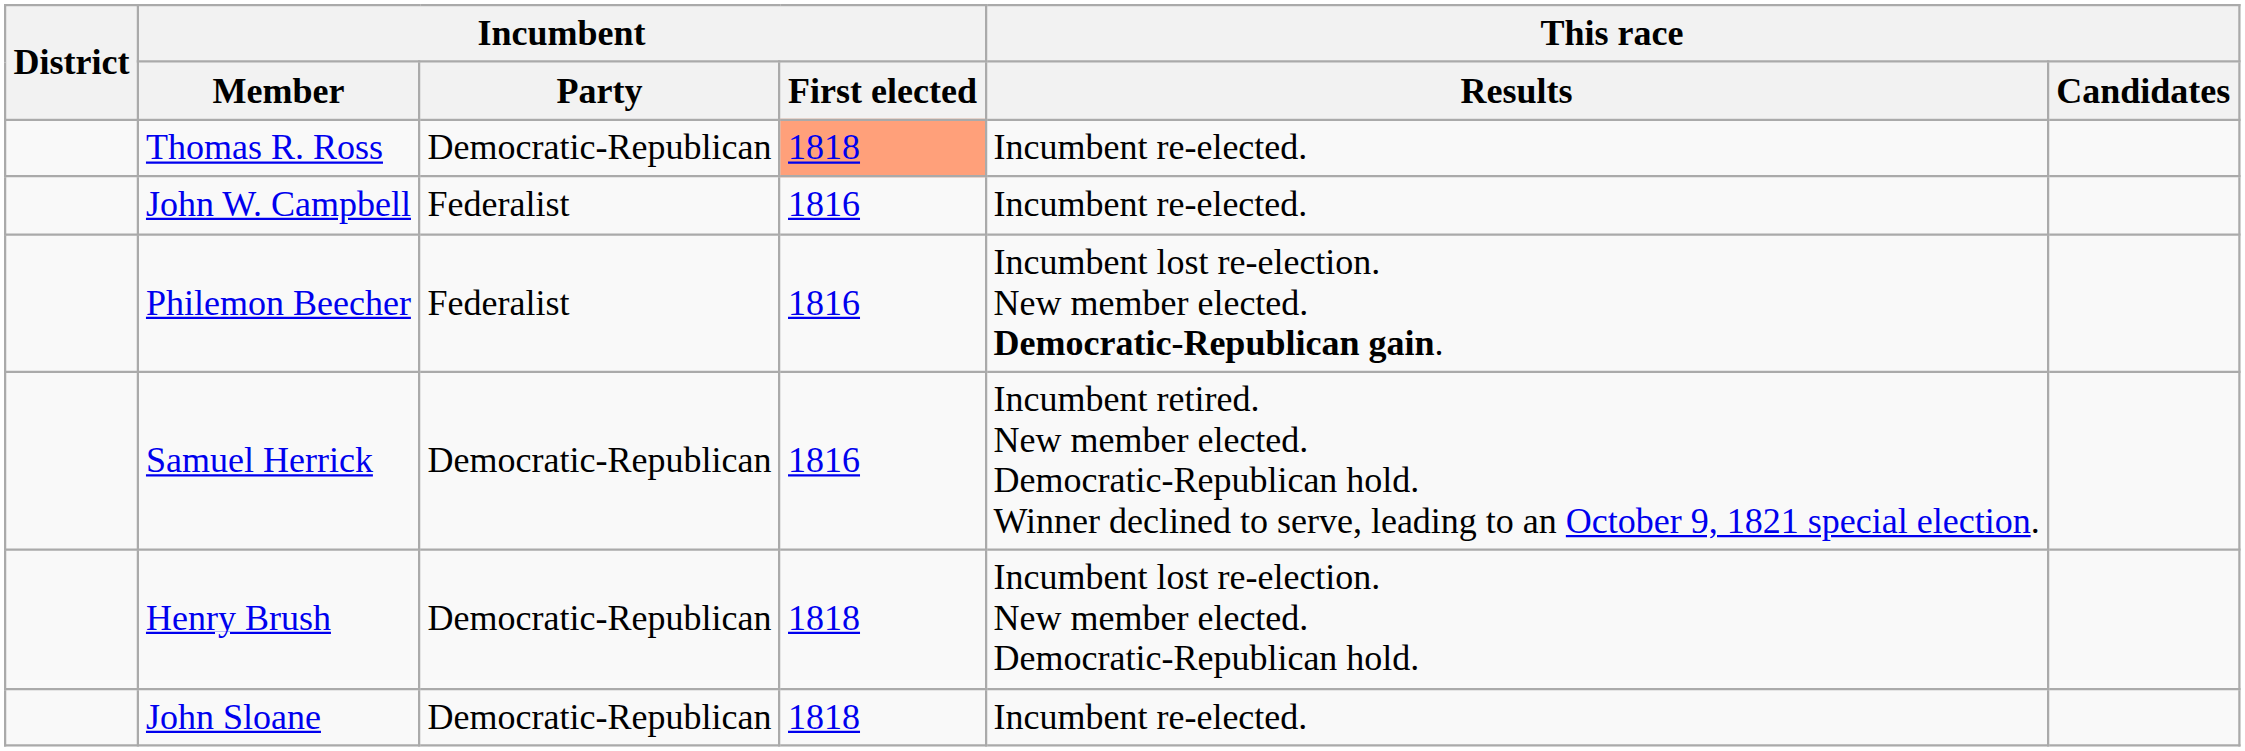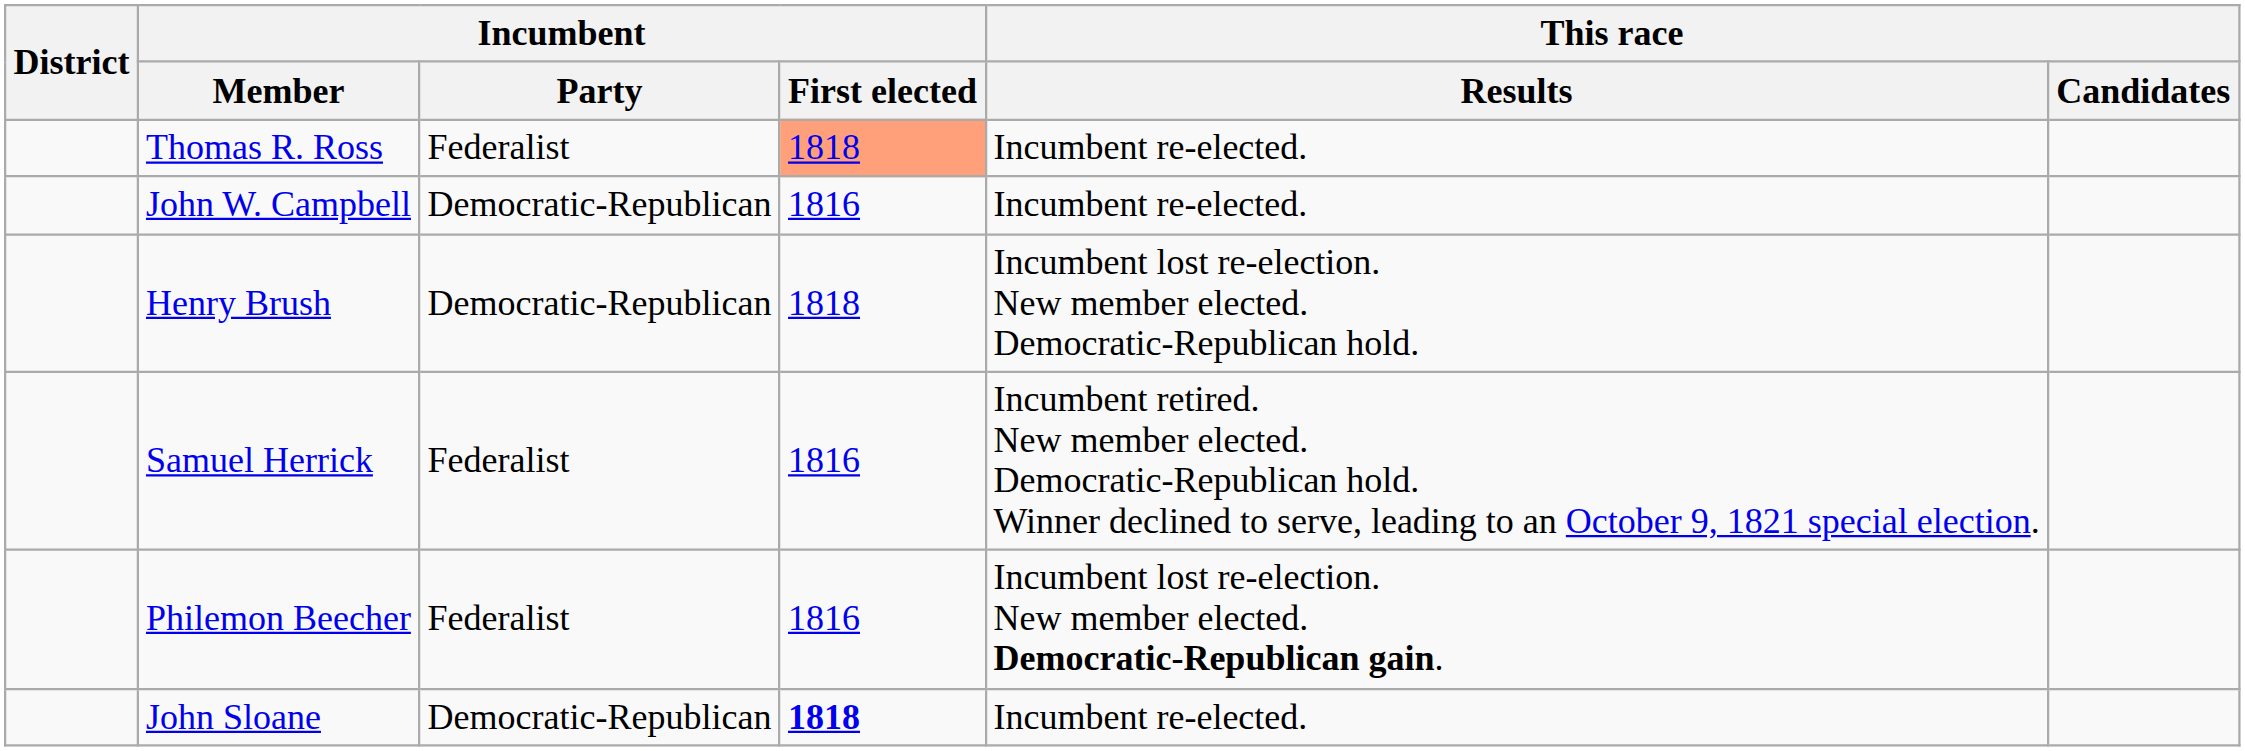 <table class=wikitable>
 <tr>
 <th rowspan=2>District</th>
 <th colspan=3>Incumbent</th>
 <th colspan=2>This race</th>
 </tr>
 <tr>
 <th>Member</th>
 <th>Party</th>
 <th>First elected</th>
 <th>Results</th>
 <th>Candidates</th>
 </tr>
 <tr>
 <td></td>
 <td><a href='#'>Thomas R. Ross</a></td>
-<td>Democratic-Republican</td>
+<td>Federalist</td>
 <td style="background: lightsalmon;"><a href='#'>1818</a></td>
 <td>Incumbent re-elected.</td>
 <td nowrap></td>
 </tr>
 <tr>
 <td></td>
 <td><a href='#'>John W. Campbell</a></td>
+<td>Democratic-Republican</td>
+<td><a href='#'>1816</a></td>
+<td>Incumbent re-elected.</td>
+<td nowrap></td>
+</tr>
+<tr>
+<td></td>
+<td><a href='#'>Henry Brush</a></td>
+<td>Democratic-Republican</td>
+<td><a href='#'>1818</a></td>
+<td>Incumbent lost re-election.<br>New member elected.<br>Democratic-Republican hold.</td>
+<td nowrap></td>
+</tr>
+<tr>
+<td></td>
+<td><a href='#'>Samuel Herrick</a></td>
 <td>Federalist</td>
 <td><a href='#'>1816</a></td>
-<td>Incumbent re-elected.</td>
+<td>Incumbent retired.<br>New member elected.<br>Democratic-Republican hold.<br>Winner declined to serve, leading to an <a href='#'>October 9, 1821 special election</a>.</td>
 <td nowrap></td>
 </tr>
 <tr>
 <td></td>
 <td><a href='#'>Philemon Beecher</a></td>
 <td>Federalist</td>
 <td><a href='#'>1816</a></td>
 <td>Incumbent lost re-election.<br>New member elected.<br><strong>Democratic-Republican gain</strong>.</td>
 <td nowrap></td>
 </tr>
 <tr>
 <td></td>
-<td><a href='#'>Samuel Herrick</a></td>
-<td>Democratic-Republican</td>
-<td><a href='#'>1816</a></td>
-<td>Incumbent retired.<br>New member elected.<br>Democratic-Republican hold.<br>Winner declined to serve, leading to an <a href='#'>October 9, 1821 special election</a>.</td>
-<td nowrap></td>
-</tr>
-<tr>
-<td></td>
-<td><a href='#'>Henry Brush</a></td>
-<td>Democratic-Republican</td>
-<td><a href='#'>1818</a></td>
-<td>Incumbent lost re-election.<br>New member elected.<br>Democratic-Republican hold.</td>
-<td nowrap></td>
-</tr>
-<tr>
-<td></td>
 <td><a href='#'>John Sloane</a></td>
 <td>Democratic-Republican</td>
-<td><a href='#'>1818</a></td>
+<td><strong><a href='#'>1818</a></strong></td>
 <td>Incumbent re-elected.</td>
 <td nowrap></td>
 </tr>
 </table>
